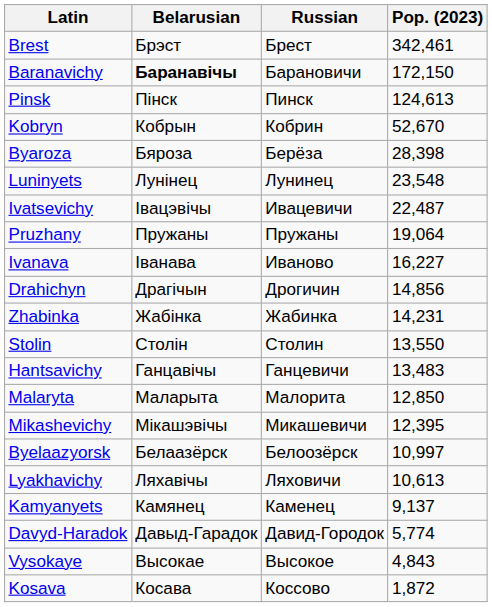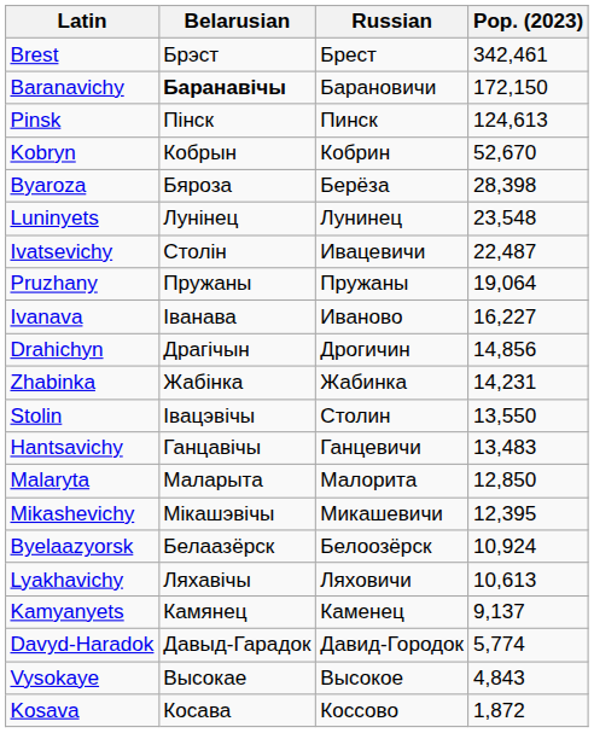 <table class="wikitable sortable">
 <tr>
 <th>Latin</th>
 <th>Belarusian</th>
 <th>Russian</th>
 <th>Pop. (2023)</th>
 </tr>
 <tr>
 <td><a href='#'>Brest</a></td>
 <td>Брэст</td>
 <td>Брест</td>
 <td>342,461</td>
 </tr>
 <tr>
 <td><a href='#'>Baranavichy</a></td>
 <td><strong>Баранавiчы</strong></td>
 <td>Барановичи</td>
 <td>172,150</td>
 </tr>
 <tr>
 <td><a href='#'>Pinsk</a></td>
 <td>Пінск</td>
 <td>Пинск</td>
 <td>124,613</td>
 </tr>
 <tr>
 <td><a href='#'>Kobryn</a></td>
 <td>Кобрын</td>
 <td>Кобрин</td>
 <td>52,670</td>
 </tr>
 <tr>
 <td><a href='#'>Byaroza</a></td>
 <td>Бяроза</td>
 <td>Берёза</td>
 <td>28,398</td>
 </tr>
 <tr>
 <td><a href='#'>Luninyets</a></td>
 <td>Лунінец</td>
 <td>Лунинец</td>
 <td>23,548</td>
 </tr>
 <tr>
 <td><a href='#'>Ivatsevichy</a></td>
-<td>Івацэвічы</td>
+<td>Столін</td>
 <td>Ивацевичи</td>
 <td>22,487</td>
 </tr>
 <tr>
 <td><a href='#'>Pruzhany</a></td>
 <td>Пружаны</td>
 <td>Пружаны</td>
 <td>19,064</td>
 </tr>
 <tr>
 <td><a href='#'>Ivanava</a></td>
 <td>Іванава</td>
 <td>Иваново</td>
 <td>16,227</td>
 </tr>
 <tr>
 <td><a href='#'>Drahichyn</a></td>
 <td>Драгічын</td>
 <td>Дрогичин</td>
 <td>14,856</td>
 </tr>
 <tr>
 <td><a href='#'>Zhabinka</a></td>
 <td>Жабінка</td>
 <td>Жабинка</td>
 <td>14,231</td>
 </tr>
 <tr>
 <td><a href='#'>Stolin</a></td>
-<td>Столін</td>
+<td>Івацэвічы</td>
 <td>Столин</td>
 <td>13,550</td>
 </tr>
 <tr>
 <td><a href='#'>Hantsavichy</a></td>
 <td>Ганцавічы</td>
 <td>Ганцевичи</td>
 <td>13,483</td>
 </tr>
 <tr>
 <td><a href='#'>Malaryta</a></td>
 <td>Маларыта</td>
 <td>Малорита</td>
 <td>12,850</td>
 </tr>
 <tr>
 <td><a href='#'>Mikashevichy</a></td>
 <td>Мікашэвічы</td>
 <td>Микашевичи</td>
 <td>12,395</td>
 </tr>
 <tr>
 <td><a href='#'>Byelaazyorsk</a></td>
 <td>Белаазёрск</td>
 <td>Белоозёрск</td>
-<td>10,997</td>
+<td>10,924</td>
 </tr>
 <tr>
 <td><a href='#'>Lyakhavichy</a></td>
 <td>Ляхавічы</td>
 <td>Ляховичи</td>
 <td>10,613</td>
 </tr>
 <tr>
 <td><a href='#'>Kamyanyets</a></td>
 <td>Камянец</td>
 <td>Каменец</td>
 <td>9,137</td>
 </tr>
 <tr>
 <td><a href='#'>Davyd-Haradok</a></td>
 <td>Давыд-Гарадок</td>
 <td>Давид-Городок</td>
 <td>5,774</td>
 </tr>
 <tr>
 <td><a href='#'>Vysokaye</a></td>
 <td>Высокае</td>
 <td>Высокое</td>
 <td>4,843</td>
 </tr>
 <tr>
 <td><a href='#'>Kosava</a></td>
 <td>Косава</td>
 <td>Коссово</td>
 <td>1,872</td>
 </tr>
 </table>
